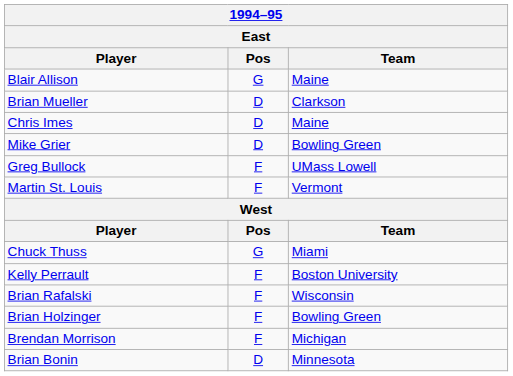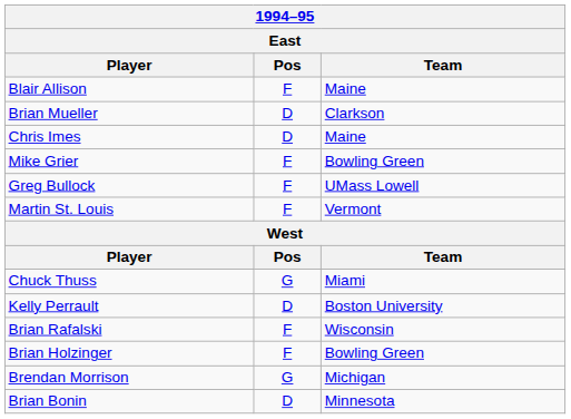 <table class="wikitable" width=95%>
 <tr>
 <th colspan=3><a href='#'>1994–95</a></th>
 </tr>
 <tr>
 <th colspan=3><strong>East</strong></th>
 </tr>
 <tr>
 <th>Player</th>
 <th>Pos</th>
 <th>Team</th>
 </tr>
 <tr>
 <td><a href='#'>Blair Allison</a></td>
-<td style="text-align:center;"><a href='#'>G</a></td>
+<td style="text-align:center;"><a href='#'>F</a></td>
 <td><a href='#'>Maine</a></td>
 </tr>
 <tr>
 <td><a href='#'>Brian Mueller</a></td>
 <td style="text-align:center;"><a href='#'>D</a></td>
 <td><a href='#'>Clarkson</a></td>
 </tr>
 <tr>
 <td><a href='#'>Chris Imes</a></td>
 <td style="text-align:center;"><a href='#'>D</a></td>
 <td><a href='#'>Maine</a></td>
 </tr>
 <tr>
 <td><a href='#'>Mike Grier</a></td>
-<td style="text-align:center;"><a href='#'>D</a></td>
+<td style="text-align:center;"><a href='#'>F</a></td>
 <td><a href='#'>Bowling Green</a></td>
 </tr>
 <tr>
 <td><a href='#'>Greg Bullock</a></td>
 <td style="text-align:center;"><a href='#'>F</a></td>
 <td><a href='#'>UMass Lowell</a></td>
 </tr>
 <tr>
 <td><a href='#'>Martin St. Louis</a></td>
 <td style="text-align:center;"><a href='#'>F</a></td>
 <td><a href='#'>Vermont</a></td>
 </tr>
 <tr>
 <th colspan=3><strong>West</strong></th>
 </tr>
 <tr>
 <th>Player</th>
 <th>Pos</th>
 <th>Team</th>
 </tr>
 <tr>
 <td><a href='#'>Chuck Thuss</a></td>
 <td style="text-align:center;"><a href='#'>G</a></td>
 <td><a href='#'>Miami</a></td>
 </tr>
 <tr>
 <td><a href='#'>Kelly Perrault</a></td>
-<td style="text-align:center;"><a href='#'>F</a></td>
+<td style="text-align:center;"><a href='#'>D</a></td>
 <td><a href='#'>Boston University</a></td>
 </tr>
 <tr>
 <td><a href='#'>Brian Rafalski</a></td>
 <td style="text-align:center;"><a href='#'>F</a></td>
 <td><a href='#'>Wisconsin</a></td>
 </tr>
 <tr>
 <td><a href='#'>Brian Holzinger</a></td>
 <td style="text-align:center;"><a href='#'>F</a></td>
 <td><a href='#'>Bowling Green</a></td>
 </tr>
 <tr>
 <td><a href='#'>Brendan Morrison</a></td>
-<td style="text-align:center;"><a href='#'>F</a></td>
+<td style="text-align:center;"><a href='#'>G</a></td>
 <td><a href='#'>Michigan</a></td>
 </tr>
 <tr>
 <td><a href='#'>Brian Bonin</a></td>
 <td style="text-align:center;"><a href='#'>D</a></td>
 <td><a href='#'>Minnesota</a></td>
 </tr>
 </table>
